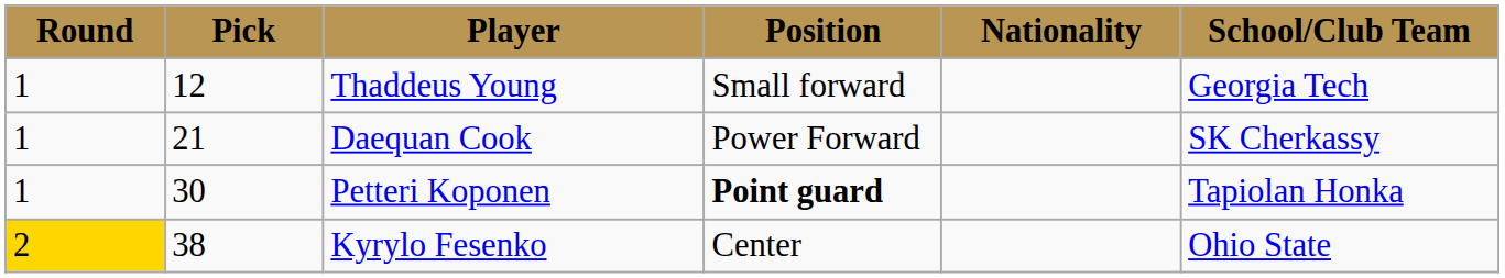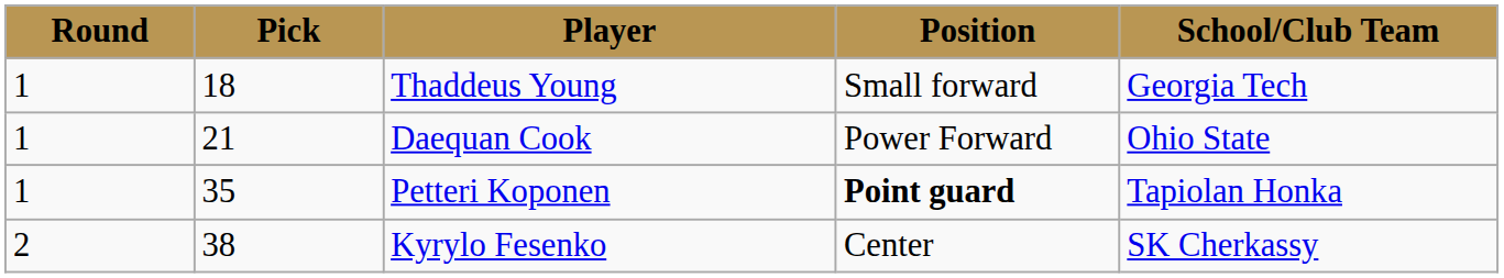 <table class="wikitable sortable sortable">
 <tr>
 <th style="background:#b99653; width:10%;">Round</th>
 <th style="background:#b99653; width:10%;">Pick</th>
 <th style="background:#b99653; width:24%;">Player</th>
 <th style="background:#b99653; width:15%;">Position</th>
-<th style="background:#b99653; width:15%;">Nationality</th>
 <th style="background:#b99653; width:20%;">School/Club Team</th>
 </tr>
 <tr>
 <td>1</td>
-<td>12</td>
+<td>18</td>
 <td><a href='#'>Thaddeus Young</a></td>
 <td>Small forward</td>
-<td></td>
 <td><a href='#'>Georgia Tech</a></td>
 </tr>
 <tr>
 <td>1</td>
 <td>21</td>
 <td><a href='#'>Daequan Cook</a> </td>
 <td>Power Forward</td>
-<td></td>
-<td><a href='#'>SK Cherkassy</a> </td>
+<td><a href='#'>Ohio State</a></td>
 </tr>
 <tr>
 <td>1</td>
-<td>30</td>
+<td>35</td>
 <td><a href='#'>Petteri Koponen</a> </td>
 <td><strong>Point guard</strong></td>
-<td></td>
 <td><a href='#'>Tapiolan Honka</a> </td>
 </tr>
 <tr>
-<td style="background: gold;">2</td>
+<td>2</td>
 <td>38</td>
 <td><a href='#'>Kyrylo Fesenko</a> </td>
 <td>Center</td>
-<td></td>
-<td><a href='#'>Ohio State</a></td>
+<td><a href='#'>SK Cherkassy</a> </td>
 </tr>
 </table>
